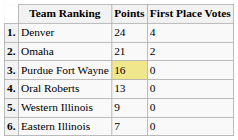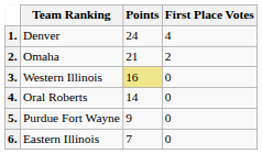 <table class="wikitable" style="white-space:nowrap; font-size:90%;">
 <tr>
 <td ! colspan=1 style="background:white; border-top-style:hidden; border-left-style:hidden;"></td>
 <th>Team Ranking</th>
 <th>Points</th>
 <th>First Place Votes</th>
 </tr>
 <tr>
 <th>1.</th>
 <td>Denver</td>
 <td>24</td>
 <td>4</td>
 </tr>
 <tr>
 <th>2.</th>
 <td>Omaha</td>
 <td>21</td>
 <td>2</td>
 </tr>
 <tr>
 <th>3.</th>
-<td>Purdue Fort Wayne</td>
+<td>Western Illinois</td>
 <td style="background: khaki;">16</td>
 <td>0</td>
 </tr>
 <tr>
 <th>4.</th>
 <td>Oral Roberts</td>
-<td>13</td>
+<td>14</td>
 <td>0</td>
 </tr>
 <tr>
 <th>5.</th>
-<td>Western Illinois</td>
+<td>Purdue Fort Wayne</td>
 <td>9</td>
 <td>0</td>
 </tr>
 <tr>
 <th>6.</th>
 <td>Eastern Illinois</td>
 <td>7</td>
 <td>0</td>
 </tr>
 </table>
